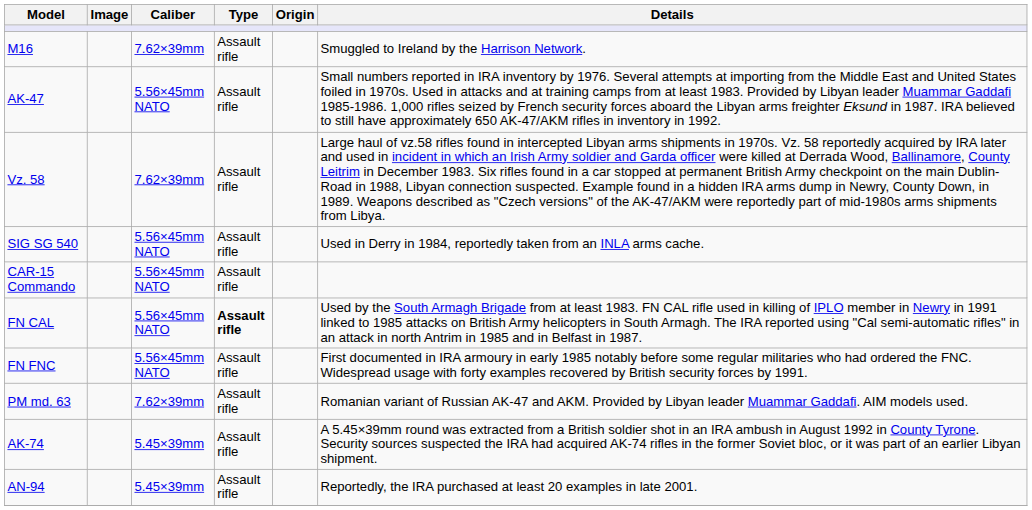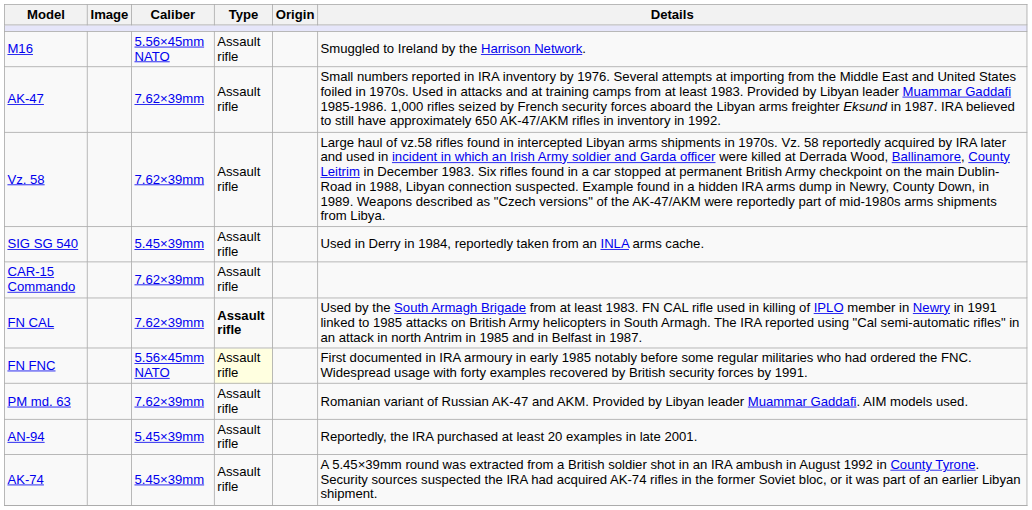 <table class="wikitable">
 <tr>
 <th>Model</th>
 <th>Image</th>
 <th>Caliber</th>
 <th>Type</th>
 <th>Origin</th>
 <th>Details</th>
 </tr>
 <tr>
 <th colspan="6" style="background: lavender;"></th>
 </tr>
 <tr>
 <td><a href='#'>M16</a></td>
 <td></td>
-<td><a href='#'>7.62×39mm</a></td>
+<td><a href='#'>5.56×45mm NATO</a></td>
 <td>Assault rifle</td>
 <td></td>
 <td>Smuggled to Ireland by the <a href='#'>Harrison Network</a>.</td>
 </tr>
 <tr>
 <td><a href='#'>AK-47</a></td>
 <td></td>
-<td><a href='#'>5.56×45mm NATO</a></td>
+<td><a href='#'>7.62×39mm</a></td>
 <td>Assault rifle</td>
 <td><br></td>
 <td>Small numbers reported in IRA inventory by 1976.  Several attempts at importing from the Middle East and United States foiled in 1970s. Used in attacks and at training camps from at least 1983. Provided by Libyan leader <a href='#'>Muammar Gaddafi</a> 1985-1986. 1,000 rifles seized by French security forces aboard the Libyan arms freighter <em>Eksund</em> in 1987. IRA believed to still have approximately 650 AK-47/AKM rifles in inventory in 1992.</td>
 </tr>
 <tr>
 <td><a href='#'>Vz. 58</a></td>
 <td></td>
 <td><a href='#'>7.62×39mm</a></td>
 <td>Assault rifle</td>
 <td><br></td>
 <td>Large haul of vz.58 rifles found in intercepted Libyan arms shipments in 1970s. Vz. 58 reportedly acquired by IRA later and used in <a href='#'>incident in which an Irish Army soldier and Garda officer</a> were killed at Derrada Wood, <a href='#'>Ballinamore</a>, <a href='#'>County Leitrim</a> in December 1983. Six rifles found in a car stopped at permanent British Army checkpoint on the main Dublin-Road in 1988, Libyan connection suspected. Example found in a hidden IRA arms dump in Newry, County Down, in 1989. Weapons described as "Czech versions" of the AK-47/AKM were reportedly part of mid-1980s arms shipments from Libya.</td>
 </tr>
 <tr>
 <td><a href='#'>SIG SG 540</a></td>
 <td></td>
-<td><a href='#'>5.56×45mm NATO</a></td>
+<td><a href='#'>5.45×39mm</a></td>
 <td>Assault rifle</td>
 <td></td>
 <td>Used in Derry in 1984, reportedly taken from an <a href='#'>INLA</a> arms cache.</td>
 </tr>
 <tr>
 <td><a href='#'>CAR-15 Commando</a></td>
 <td></td>
-<td><a href='#'>5.56×45mm NATO</a></td>
+<td><a href='#'>7.62×39mm</a></td>
 <td>Assault rifle</td>
 <td></td>
 <td></td>
 </tr>
 <tr>
 <td><a href='#'>FN CAL</a></td>
 <td></td>
-<td><a href='#'>5.56×45mm NATO</a></td>
+<td><a href='#'>7.62×39mm</a></td>
 <td><strong>Assault rifle</strong></td>
 <td></td>
 <td>Used by the <a href='#'>South Armagh Brigade</a> from at least 1983. FN CAL rifle used in killing of <a href='#'>IPLO</a> member in <a href='#'>Newry</a> in 1991 linked to 1985 attacks on British Army helicopters in South Armagh. The IRA reported using "Cal semi-automatic rifles" in an attack in north Antrim in 1985 and in Belfast in 1987.</td>
 </tr>
 <tr>
 <td><a href='#'>FN FNC</a></td>
 <td></td>
 <td><a href='#'>5.56×45mm NATO</a></td>
-<td>Assault rifle</td>
+<td style="background: lightyellow;">Assault rifle</td>
 <td></td>
 <td>First documented in IRA armoury in early 1985 notably before some regular militaries who had ordered the FNC. Widespread usage with forty examples recovered by British security forces by 1991.</td>
 </tr>
 <tr>
 <td><a href='#'>PM md. 63</a></td>
 <td></td>
 <td><a href='#'>7.62×39mm</a></td>
 <td>Assault rifle</td>
 <td><br></td>
 <td>Romanian variant of Russian AK-47 and AKM. Provided by Libyan leader <a href='#'>Muammar Gaddafi</a>. AIM models used.</td>
 </tr>
 <tr>
+<td><a href='#'>AN-94</a></td>
+<td></td>
+<td><a href='#'>5.45×39mm</a></td>
+<td>Assault rifle</td>
+<td></td>
+<td>Reportedly, the IRA purchased at least 20 examples in late 2001.</td>
+</tr>
+<tr>
 <td><a href='#'>AK-74</a></td>
 <td></td>
 <td><a href='#'>5.45×39mm</a></td>
 <td>Assault rifle</td>
 <td><br></td>
 <td>A 5.45×39mm round was extracted from a British soldier shot in an IRA ambush in August 1992 in <a href='#'>County Tyrone</a>. Security sources suspected the IRA had acquired AK-74 rifles in the former Soviet bloc, or it was part of an earlier Libyan shipment.</td>
 </tr>
 <tr>
-<td><a href='#'>AN-94</a></td>
-<td></td>
-<td><a href='#'>5.45×39mm</a></td>
-<td>Assault rifle</td>
-<td></td>
-<td>Reportedly, the IRA purchased at least 20 examples in late 2001.</td>
-</tr>
-<tr>
 </tr>
 </table>
